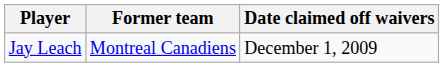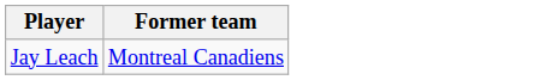 <table class="wikitable">
 <tr>
 <th>Player</th>
 <th>Former team</th>
-<th>Date claimed off waivers</th>
 </tr>
 <tr>
 <td><a href='#'>Jay Leach</a></td>
 <td><a href='#'>Montreal Canadiens</a></td>
-<td>December 1, 2009</td>
 </tr>
 </table>
